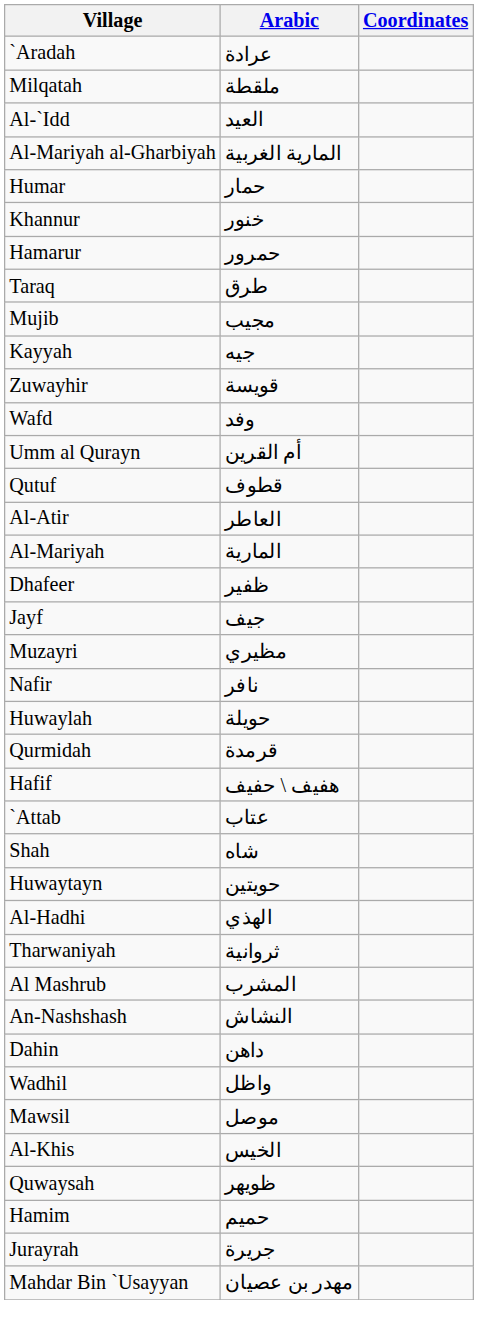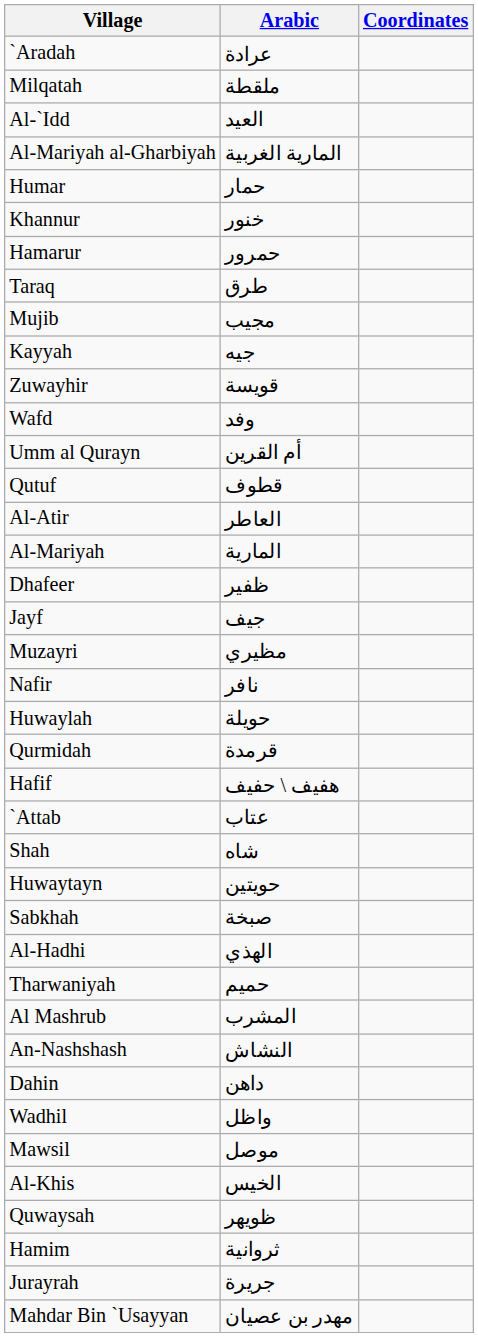 <table class="wikitable">
 <tr>
 <th>Village</th>
 <th><a href='#'>Arabic</a></th>
 <th><a href='#'>Coordinates</a></th>
 </tr>
 <tr>
 <td>`Aradah</td>
 <td>عرادة</td>
 <td></td>
 </tr>
 <tr>
 <td>Milqatah</td>
 <td>ملقطة</td>
 <td></td>
 </tr>
 <tr>
 <td>Al-`Idd</td>
 <td>العيد</td>
 <td></td>
 </tr>
 <tr>
 <td>Al-Mariyah al-Gharbiyah</td>
 <td>المارية الغربية</td>
 <td></td>
 </tr>
 <tr>
 <td>Humar</td>
 <td>حمار</td>
 <td></td>
 </tr>
 <tr>
 <td>Khannur</td>
 <td>خنور</td>
 <td></td>
 </tr>
 <tr>
 <td>Hamarur</td>
 <td>حمرور</td>
 <td></td>
 </tr>
 <tr>
 <td>Taraq</td>
 <td>طرق</td>
 <td></td>
 </tr>
 <tr>
 <td>Mujib</td>
 <td>مجيب</td>
 <td></td>
 </tr>
 <tr>
 <td>Kayyah</td>
 <td>جيه</td>
 <td></td>
 </tr>
 <tr>
 <td>Zuwayhir</td>
 <td>قويسة</td>
 <td></td>
 </tr>
 <tr>
 <td>Wafd</td>
 <td>وفد</td>
 <td></td>
 </tr>
 <tr>
 <td>Umm al Qurayn</td>
 <td>أم القرين</td>
 <td></td>
 </tr>
 <tr>
 <td>Qutuf</td>
 <td>قطوف</td>
 <td></td>
 </tr>
 <tr>
 <td>Al-Atir</td>
 <td>العاطر</td>
 <td></td>
 </tr>
 <tr>
 <td>Al-Mariyah</td>
 <td>المارية</td>
 <td></td>
 </tr>
 <tr>
 <td>Dhafeer</td>
 <td>ظفير</td>
 <td></td>
 </tr>
 <tr>
 <td>Jayf</td>
 <td>جيف</td>
 <td></td>
 </tr>
 <tr>
 <td>Muzayri</td>
 <td>مظيري</td>
 <td></td>
 </tr>
 <tr>
 <td>Nafir</td>
 <td>نافر</td>
 <td></td>
 </tr>
 <tr>
 <td>Huwaylah</td>
 <td>حويلة</td>
 <td></td>
 </tr>
 <tr>
 <td>Qurmidah</td>
 <td>قرمدة</td>
 <td></td>
 </tr>
 <tr>
 <td>Hafif</td>
 <td>هفيف \ حفيف</td>
 <td></td>
 </tr>
 <tr>
 <td>`Attab</td>
 <td>عتاب</td>
 <td></td>
 </tr>
 <tr>
 <td>Shah</td>
 <td>شاه</td>
 <td></td>
 </tr>
 <tr>
 <td>Huwaytayn</td>
 <td>حويتين</td>
 <td></td>
 </tr>
 <tr>
+<td>Sabkhah</td>
+<td>صبخة</td>
+<td></td>
+</tr>
+<tr>
 <td>Al-Hadhi</td>
 <td>الهذي</td>
 <td></td>
 </tr>
 <tr>
 <td>Tharwaniyah</td>
-<td>ثروانية</td>
+<td>حميم</td>
 <td></td>
 </tr>
 <tr>
 <td>Al Mashrub</td>
 <td>المشرب</td>
 <td></td>
 </tr>
 <tr>
 <td>An-Nashshash</td>
 <td>النشاش</td>
 <td></td>
 </tr>
 <tr>
 <td>Dahin</td>
 <td>داهن</td>
 <td></td>
 </tr>
 <tr>
 <td>Wadhil</td>
 <td>واظل</td>
 <td></td>
 </tr>
 <tr>
 <td>Mawsil</td>
 <td>موصل</td>
 <td></td>
 </tr>
 <tr>
 <td>Al-Khis</td>
 <td>الخيس</td>
 <td></td>
 </tr>
 <tr>
 <td>Quwaysah</td>
 <td>ظويهر</td>
 <td></td>
 </tr>
 <tr>
 <td>Hamim</td>
-<td>حميم</td>
+<td>ثروانية</td>
 <td></td>
 </tr>
 <tr>
 <td>Jurayrah</td>
 <td>جريرة</td>
 <td></td>
 </tr>
 <tr>
 <td>Mahdar Bin `Usayyan</td>
 <td>مهدر بن عصيان</td>
 <td></td>
 </tr>
 </table>
